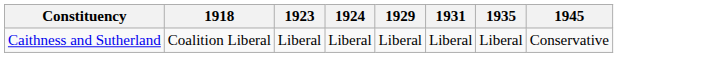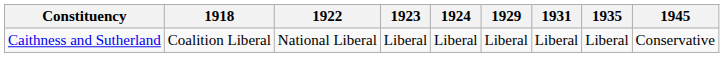 <table class="wikitable">
 <tr>
 <th>Constituency</th>
 <th>1918</th>
+<th>1922</th>
 <th>1923</th>
 <th>1924</th>
 <th>1929</th>
 <th>1931</th>
 <th>1935</th>
 <th>1945</th>
 </tr>
 <tr>
 <td><a href='#'>Caithness and Sutherland</a></td>
 <td bgcolor=>Coalition Liberal</td>
+<td bgcolor=>National Liberal</td>
 <td bgcolor=>Liberal</td>
 <td bgcolor=>Liberal</td>
 <td bgcolor=>Liberal</td>
 <td bgcolor=>Liberal</td>
 <td bgcolor=>Liberal</td>
 <td bgcolor=>Conservative</td>
 </tr>
 </table>
